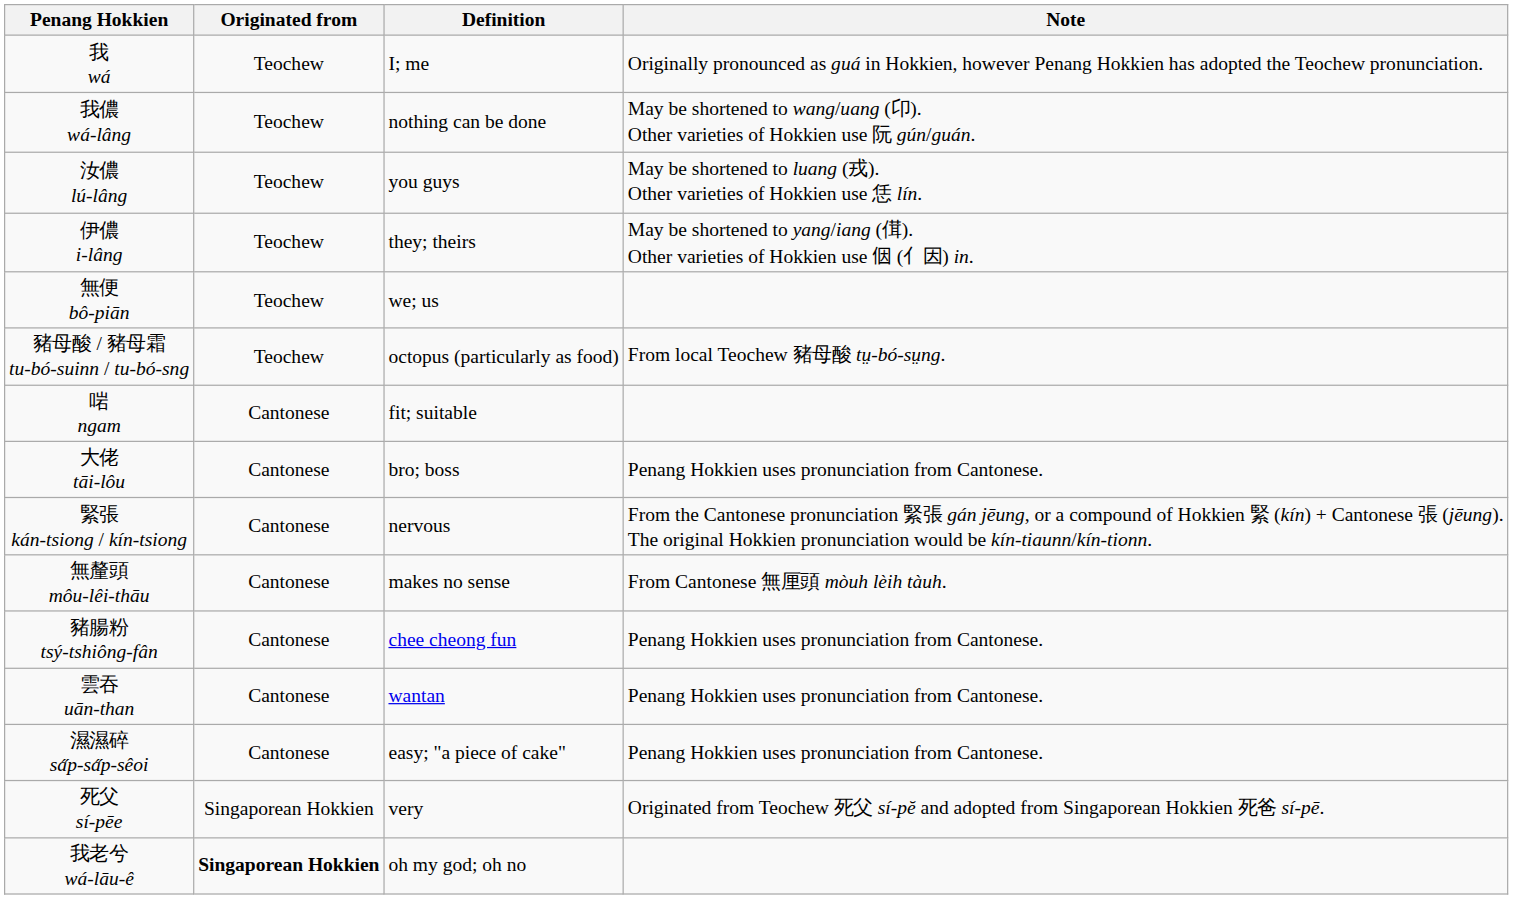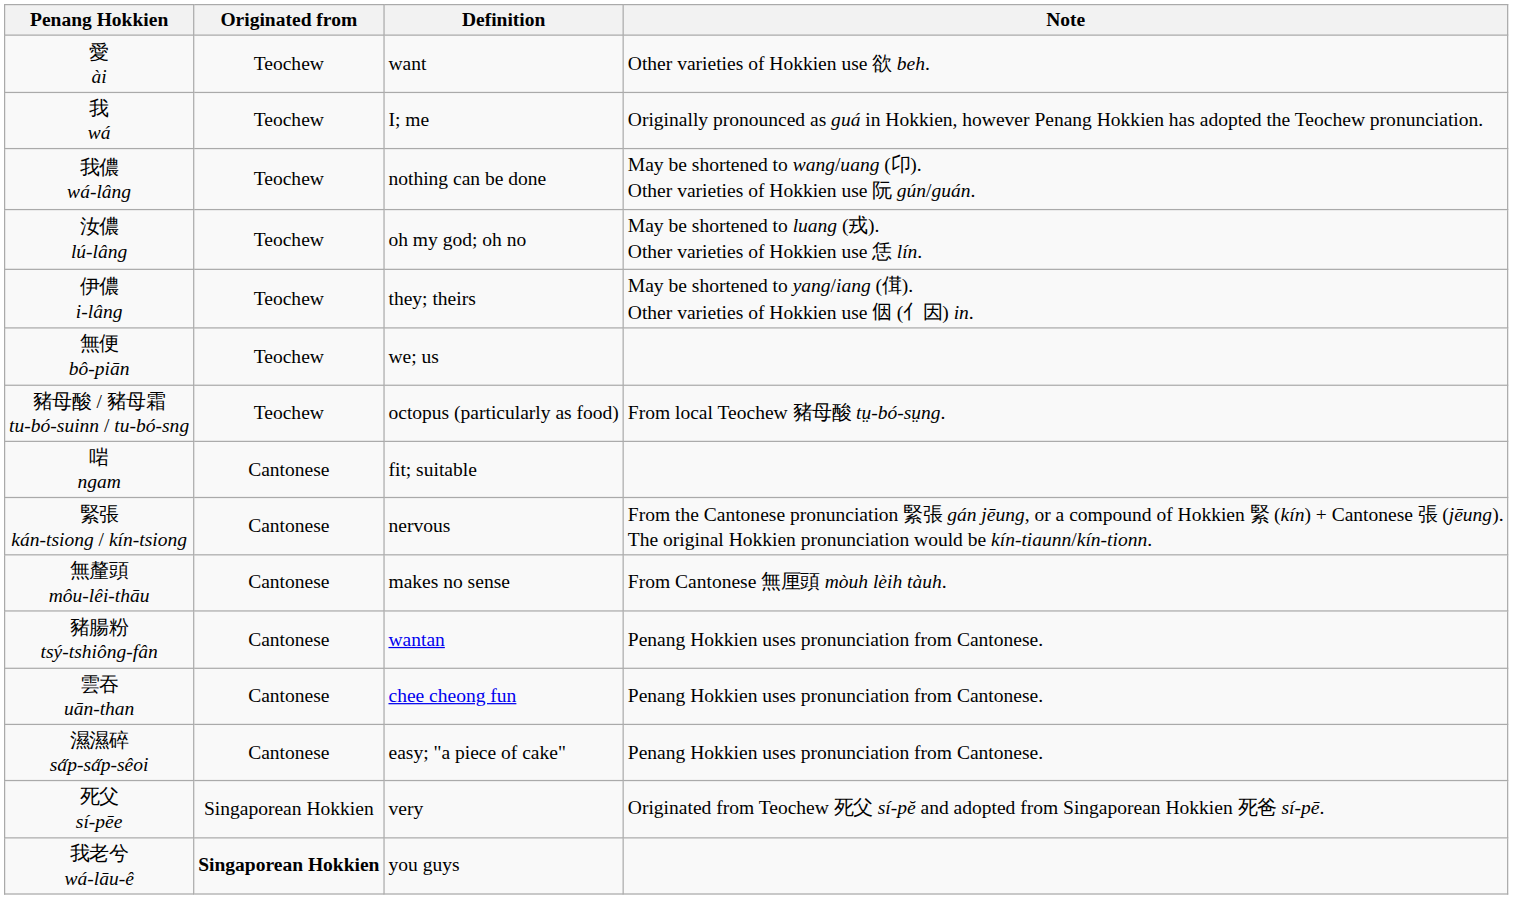 <table class="wikitable" style="font-size:100%;">
 <tr>
 <th>Penang Hokkien</th>
 <th>Originated from</th>
 <th>Definition</th>
 <th>Note</th>
+</tr>
+<tr>
+<td align=center>愛<br><em>ài</em></td>
+<td align=center>Teochew</td>
+<td>want</td>
+<td>Other varieties of Hokkien use 欲 <em>beh</em>.</td>
 </tr>
 <tr>
 <td align=center>我<br><em>wá</em></td>
 <td align=center>Teochew</td>
 <td>I; me</td>
 <td>Originally pronounced as <em>guá</em> in Hokkien, however Penang Hokkien has adopted the Teochew pronunciation.</td>
 </tr>
 <tr>
 <td align=center>我儂<br><em>wá-lâng</em></td>
 <td align=center>Teochew</td>
 <td>nothing can be done</td>
 <td>May be shortened to <em>wang</em>/<em>uang</em> (卬).<br>Other varieties of Hokkien use 阮 <em>gún</em>/<em>guán</em>.</td>
 </tr>
 <tr>
 <td align=center>汝儂<br><em>lú-lâng</em></td>
 <td align=center>Teochew</td>
-<td>you guys</td>
+<td>oh my god; oh no</td>
 <td>May be shortened to <em>luang</em> (戎).<br>Other varieties of Hokkien use 恁 <em>lín</em>.</td>
 </tr>
 <tr>
 <td align=center>伊儂<br><em>i-lâng</em></td>
 <td align=center>Teochew</td>
 <td>they; theirs</td>
 <td>May be shortened to <em>yang</em>/<em>iang</em> (傇).<br>Other varieties of Hokkien use 𪜶 (亻因) <em>in</em>.</td>
 </tr>
 <tr>
 <td align=center>無便<br><em>bô-piān</em></td>
 <td align=center>Teochew</td>
 <td>we; us</td>
 <td></td>
 </tr>
 <tr>
 <td align=center>豬母酸 / 豬母霜<br><em>tu-bó-suinn</em> / <em>tu-bó-sng</em></td>
 <td align=center>Teochew</td>
 <td>octopus (particularly as food)</td>
 <td>From local Teochew 豬母酸 <em>tṳ-bó-sṳng</em>.</td>
 </tr>
 <tr>
 <td align=center>啱<br><em>ngam</em></td>
 <td align=center>Cantonese</td>
 <td>fit; suitable</td>
 <td></td>
 </tr>
 <tr>
-<td align=center>大佬<br><em>tāi-lôu</em></td>
-<td align=center>Cantonese</td>
-<td>bro; boss</td>
-<td>Penang Hokkien uses pronunciation from Cantonese.</td>
-</tr>
-<tr>
 <td align=center>緊張<br><em>kán-tsiong</em> / <em>kín-tsiong</em></td>
 <td align=center>Cantonese</td>
 <td>nervous</td>
 <td>From the Cantonese pronunciation 緊張 <em>gán jēung</em>, or a compound of Hokkien 緊 (<em>kín</em>) + Cantonese 張 (<em>jēung</em>).<br>The original Hokkien pronunciation would be <em>kín-tiaunn</em>/<em>kín-tionn</em>.</td>
 </tr>
 <tr>
 <td align=center>無釐頭<br><em>môu-lêi-thāu</em></td>
 <td align=center>Cantonese</td>
 <td>makes no sense</td>
 <td>From Cantonese 無厘頭 <em>mòuh lèih tàuh</em>.</td>
 </tr>
 <tr>
 <td align=center>豬腸粉<br><em>tsý-tshiông-fân</em></td>
 <td align=center>Cantonese</td>
-<td><a href='#'>chee cheong fun</a></td>
+<td><a href='#'>wantan</a></td>
 <td>Penang Hokkien uses pronunciation from Cantonese.</td>
 </tr>
 <tr>
 <td align=center>雲吞<br><em>uān-than</em></td>
 <td align=center>Cantonese</td>
-<td><a href='#'>wantan</a></td>
+<td><a href='#'>chee cheong fun</a></td>
 <td>Penang Hokkien uses pronunciation from Cantonese.</td>
 </tr>
 <tr>
 <td align=center>濕濕碎<br><em>sa̋p-sa̋p-sêoi</em></td>
 <td align=center>Cantonese</td>
 <td>easy; "a piece of cake"</td>
 <td>Penang Hokkien uses pronunciation from Cantonese.</td>
 </tr>
 <tr>
 <td align=center>死父<br><em>sí-pēe</em></td>
 <td align=center>Singaporean Hokkien</td>
 <td>very</td>
 <td>Originated from Teochew 死父 <em>sí-pĕ</em> and adopted from Singaporean Hokkien 死爸 <em>sí-pē</em>.</td>
 </tr>
 <tr>
 <td align=center>我老兮<br><em>wá-lāu-ê</em></td>
 <td align=center><strong>Singaporean Hokkien</strong></td>
-<td>oh my god; oh no</td>
+<td>you guys</td>
 <td></td>
 </tr>
 </table>
